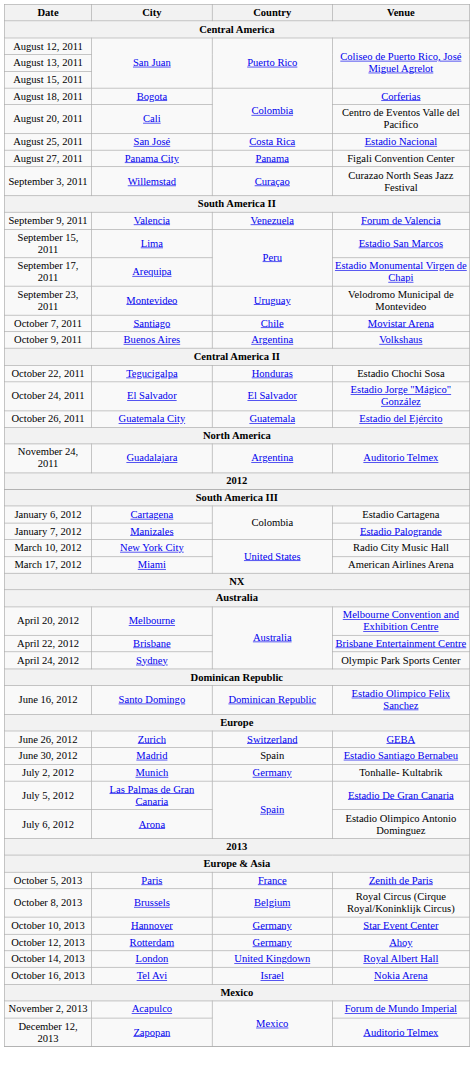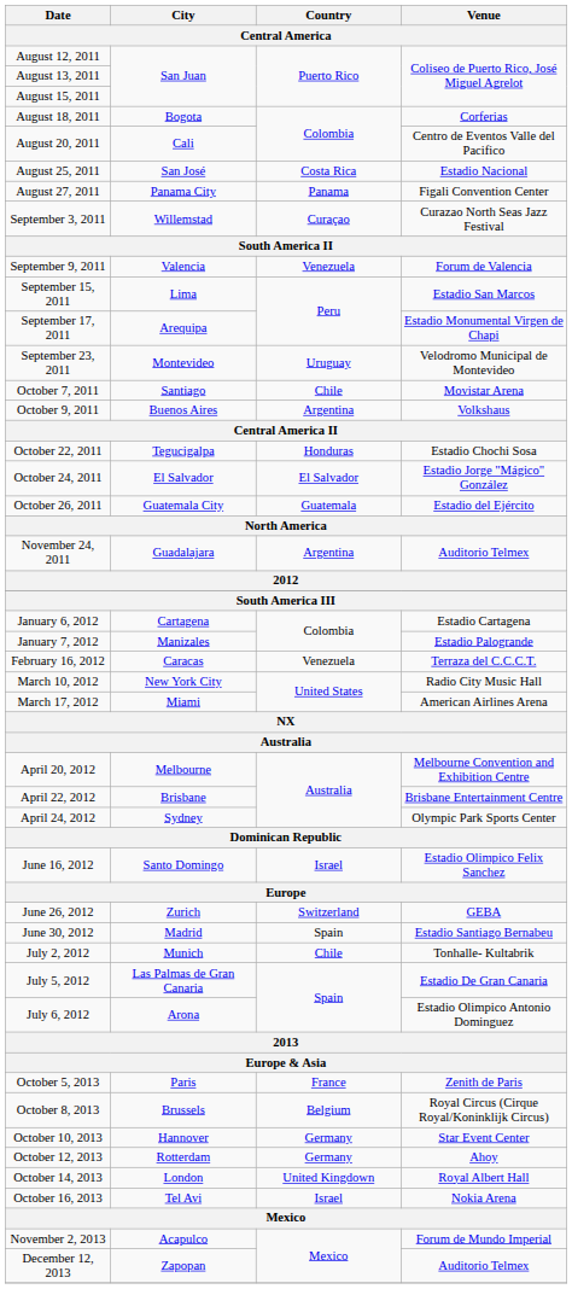 <table class="wikitable" style="text-align:center;">
 <tr>
 <th width="125">Date</th>
 <th width="175">City</th>
 <th width="175">Country</th>
 <th width="200">Venue</th>
 </tr>
 <tr>
 <th colspan="4">Central America</th>
 </tr>
 <tr>
 <td>August 12, 2011</td>
 <td rowspan="3"><a href='#'>San Juan</a></td>
 <td rowspan="3"><a href='#'>Puerto Rico</a></td>
 <td rowspan="3"><a href='#'>Coliseo de Puerto Rico, José Miguel Agrelot</a></td>
 </tr>
 <tr>
 <td>August 13, 2011</td>
 </tr>
 <tr>
 <td>August 15, 2011</td>
 </tr>
 <tr>
 <td>August 18, 2011</td>
 <td><a href='#'>Bogota</a></td>
 <td rowspan="2"><a href='#'>Colombia</a></td>
 <td><a href='#'>Corferias</a></td>
 </tr>
 <tr>
 <td>August 20, 2011</td>
 <td><a href='#'>Cali</a></td>
 <td>Centro de Eventos Valle del Pacifico</td>
 </tr>
 <tr>
 <td>August 25, 2011</td>
 <td><a href='#'>San José</a></td>
 <td><a href='#'>Costa Rica</a></td>
 <td><a href='#'>Estadio Nacional</a></td>
 </tr>
 <tr>
 <td>August 27, 2011</td>
 <td><a href='#'>Panama City</a></td>
 <td><a href='#'>Panama</a></td>
 <td>Figali Convention Center</td>
 </tr>
 <tr>
 <td>September 3, 2011  </td>
 <td><a href='#'>Willemstad</a></td>
 <td><a href='#'>Curaçao</a></td>
 <td>Curazao North Seas Jazz Festival</td>
 </tr>
 <tr>
 <th colspan="4">South America II</th>
 </tr>
 <tr>
 <td>September 9, 2011</td>
 <td><a href='#'>Valencia</a></td>
 <td><a href='#'>Venezuela</a></td>
 <td><a href='#'>Forum de Valencia</a></td>
 </tr>
 <tr>
 <td>September 15, 2011</td>
 <td><a href='#'>Lima</a></td>
 <td rowspan="2"><a href='#'>Peru</a></td>
 <td><a href='#'>Estadio San Marcos</a></td>
 </tr>
 <tr>
 <td>September 17, 2011</td>
 <td><a href='#'>Arequipa</a></td>
 <td><a href='#'>Estadio Monumental Virgen de Chapi</a></td>
 </tr>
 <tr>
 <td>September 23, 2011</td>
 <td><a href='#'>Montevideo</a></td>
 <td><a href='#'>Uruguay</a></td>
 <td>Velodromo Municipal de Montevideo</td>
 </tr>
 <tr>
 <td>October 7, 2011</td>
 <td><a href='#'>Santiago</a></td>
 <td><a href='#'>Chile</a></td>
 <td><a href='#'>Movistar Arena</a></td>
 </tr>
 <tr>
 <td>October 9, 2011</td>
 <td><a href='#'>Buenos Aires</a></td>
 <td><a href='#'>Argentina</a></td>
 <td><a href='#'>Volkshaus</a></td>
 </tr>
 <tr>
 <th colspan="4">Central America II </th>
 </tr>
 <tr>
 <td>October 22, 2011</td>
 <td><a href='#'>Tegucigalpa</a></td>
 <td><a href='#'>Honduras</a></td>
 <td>Estadio Chochi Sosa</td>
 </tr>
 <tr>
 <td>October 24, 2011</td>
 <td><a href='#'>El Salvador</a></td>
 <td><a href='#'>El Salvador</a></td>
 <td><a href='#'>Estadio Jorge "Mágico" González</a></td>
 </tr>
 <tr>
 <td>October 26, 2011</td>
 <td><a href='#'>Guatemala City</a></td>
 <td><a href='#'>Guatemala</a></td>
 <td><a href='#'>Estadio del Ejército</a></td>
 </tr>
 <tr>
 <th colspan="4">North America </th>
 </tr>
 <tr>
 <td>November 24, 2011</td>
 <td><a href='#'>Guadalajara</a></td>
 <td><a href='#'>Argentina</a></td>
 <td><a href='#'>Auditorio Telmex</a></td>
 </tr>
 <tr>
 <th colspan="4">2012</th>
 </tr>
 <tr>
 </tr>
 <tr>
 <th colspan="4">South America III </th>
 </tr>
 <tr>
 <td>January 6, 2012</td>
 <td><a href='#'>Cartagena</a></td>
 <td rowspan="2">Colombia</td>
 <td>Estadio Cartagena</td>
 </tr>
 <tr>
 <td>January 7, 2012 </td>
 <td><a href='#'>Manizales</a></td>
 <td><a href='#'>Estadio Palogrande</a></td>
 </tr>
 <tr>
+<td>February 16, 2012</td>
+<td><a href='#'>Caracas</a></td>
+<td>Venezuela</td>
+<td><a href='#'>Terraza del C.C.C.T.</a></td>
+</tr>
+<tr>
 <td>March 10, 2012</td>
 <td><a href='#'>New York City</a></td>
 <td rowspan=2><a href='#'>United States</a></td>
 <td>Radio City Music Hall</td>
 </tr>
 <tr>
 <td>March 17, 2012</td>
 <td><a href='#'>Miami</a></td>
 <td>American Airlines Arena</td>
 </tr>
 <tr>
 <th colspan="4">NX</th>
 </tr>
 <tr>
 <th colspan="4">Australia </th>
 </tr>
 <tr>
 <td>April 20, 2012</td>
 <td><a href='#'>Melbourne</a></td>
 <td rowspan="3"><a href='#'>Australia</a></td>
 <td><a href='#'>Melbourne Convention and Exhibition Centre</a></td>
 </tr>
 <tr>
 <td>April 22, 2012</td>
 <td><a href='#'>Brisbane</a></td>
 <td><a href='#'>Brisbane Entertainment Centre</a></td>
 </tr>
 <tr>
 <td>April 24, 2012</td>
 <td><a href='#'>Sydney</a></td>
 <td>Olympic Park Sports Center</td>
 </tr>
 <tr>
 <th colspan="4">Dominican Republic</th>
 </tr>
 <tr>
 <td>June 16, 2012</td>
 <td><a href='#'>Santo Domingo</a></td>
-<td><a href='#'>Dominican Republic</a></td>
+<td><a href='#'>Israel</a></td>
 <td><a href='#'>Estadio Olimpico Felix Sanchez</a></td>
 </tr>
 <tr>
 <th colspan="4">Europe</th>
 </tr>
 <tr>
 <td>June 26, 2012</td>
 <td><a href='#'>Zurich</a></td>
 <td><a href='#'>Switzerland</a></td>
 <td><a href='#'>GEBA</a></td>
 </tr>
 <tr>
 <td>June 30, 2012</td>
 <td><a href='#'>Madrid</a></td>
 <td>Spain</td>
 <td><a href='#'>Estadio Santiago Bernabeu</a></td>
 </tr>
 <tr>
 <td>July 2, 2012</td>
 <td><a href='#'>Munich</a></td>
-<td><a href='#'>Germany</a></td>
+<td><a href='#'>Chile</a></td>
 <td>Tonhalle- Kultabrik</td>
 </tr>
 <tr>
 <td>July 5, 2012</td>
 <td><a href='#'>Las Palmas de Gran Canaria</a></td>
 <td rowspan="2"><a href='#'>Spain</a></td>
 <td><a href='#'>Estadio De Gran Canaria</a></td>
 </tr>
 <tr>
 <td>July 6, 2012</td>
 <td><a href='#'>Arona</a></td>
 <td>Estadio Olimpico Antonio Dominguez</td>
 </tr>
 <tr>
 <th colspan="4">2013</th>
 </tr>
 <tr>
 <th colspan="4">Europe & Asia</th>
 </tr>
 <tr>
 <td>October 5, 2013</td>
 <td><a href='#'>Paris</a></td>
 <td><a href='#'>France</a></td>
 <td><a href='#'>Zenith de Paris</a></td>
 </tr>
 <tr>
 <td>October 8, 2013</td>
 <td><a href='#'>Brussels</a></td>
 <td><a href='#'>Belgium</a></td>
 <td>Royal Circus (Cirque Royal/Koninklijk Circus)</td>
 </tr>
 <tr>
 <td>October 10, 2013</td>
 <td><a href='#'>Hannover</a></td>
 <td><a href='#'>Germany</a></td>
 <td><a href='#'>Star Event Center</a></td>
 </tr>
 <tr>
 <td>October 12, 2013</td>
 <td><a href='#'>Rotterdam</a></td>
 <td><a href='#'>Germany</a></td>
 <td><a href='#'>Ahoy</a></td>
 </tr>
 <tr>
 <td>October 14, 2013</td>
 <td><a href='#'>London</a></td>
 <td><a href='#'>United Kingdown</a></td>
 <td><a href='#'>Royal Albert Hall</a></td>
 </tr>
 <tr>
 <td>October 16, 2013</td>
 <td><a href='#'>Tel Avi</a></td>
 <td><a href='#'>Israel</a></td>
 <td><a href='#'>Nokia Arena</a></td>
 </tr>
 <tr>
 <th colspan="4">Mexico</th>
 </tr>
 <tr>
 <td>November 2, 2013</td>
 <td><a href='#'>Acapulco</a></td>
 <td rowspan="2"><a href='#'>Mexico</a></td>
 <td><a href='#'>Forum de Mundo Imperial</a></td>
 </tr>
 <tr>
 <td>December 12, 2013</td>
 <td><a href='#'>Zapopan</a></td>
 <td><a href='#'>Auditorio Telmex</a></td>
 </tr>
 <tr>
 </tr>
 </table>
